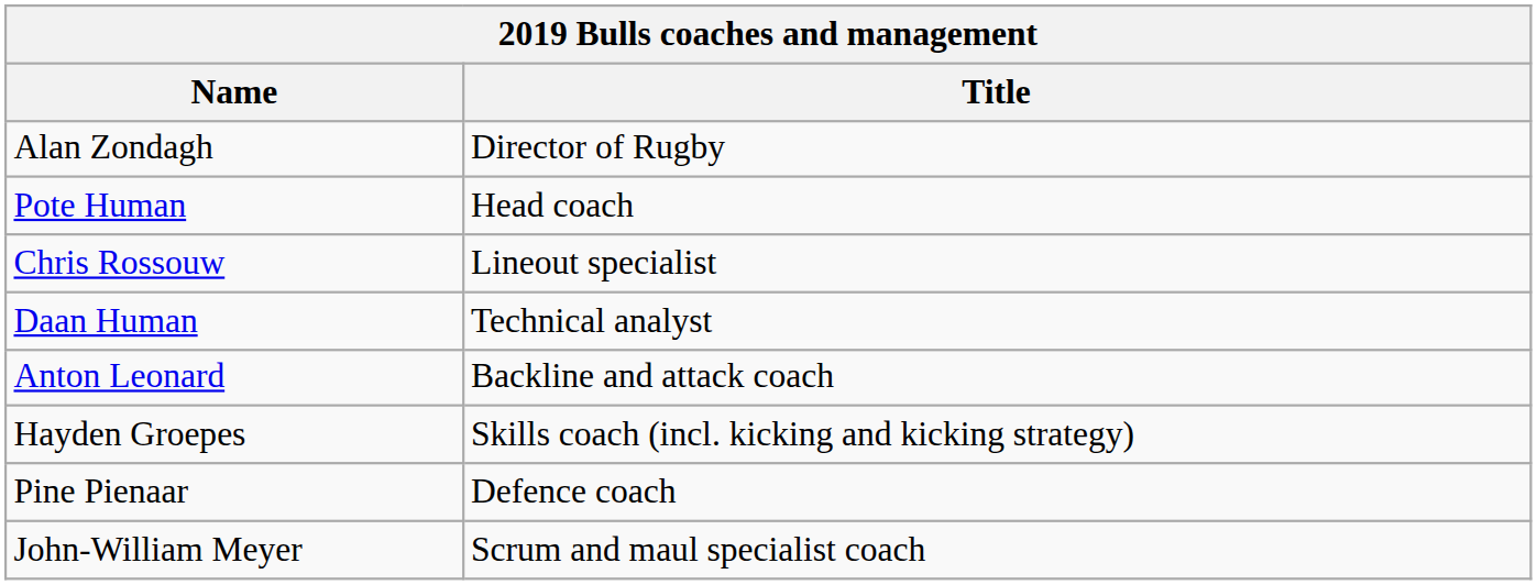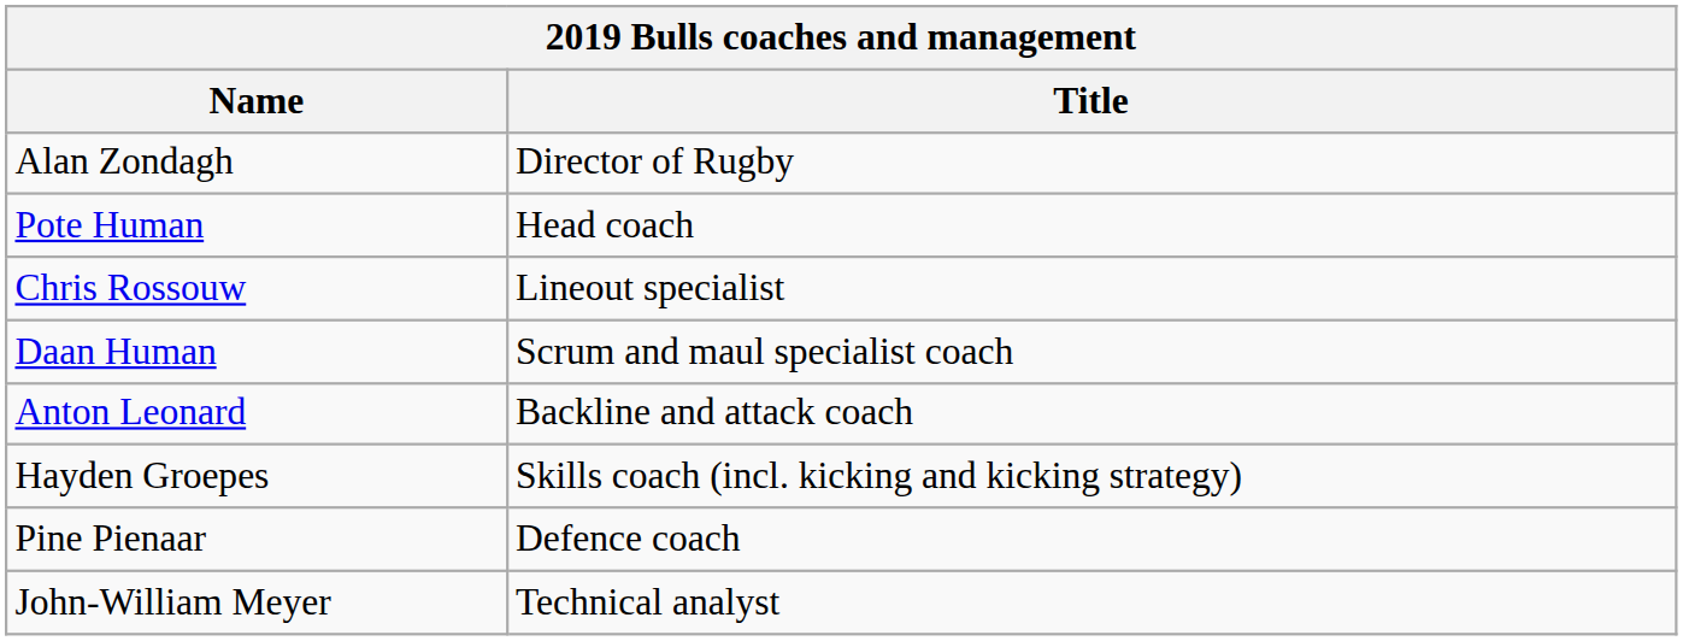 <table class="wikitable sortable" style="text-align:left; font-size:90%; width:40%">
 <tr>
 <th colspan=100%>2019 Bulls coaches and management</th>
 </tr>
 <tr>
 <th style="width:30%;">Name</th>
 <th style="width:70%;">Title</th>
 </tr>
 <tr>
 <td>Alan Zondagh</td>
 <td>Director of Rugby</td>
 </tr>
 <tr>
 <td><a href='#'>Pote Human</a></td>
 <td>Head coach</td>
 </tr>
 <tr>
 <td><a href='#'>Chris Rossouw</a></td>
 <td>Lineout specialist</td>
 </tr>
 <tr>
 <td><a href='#'>Daan Human</a></td>
-<td>Technical analyst</td>
+<td>Scrum and maul specialist coach</td>
 </tr>
 <tr>
 <td><a href='#'>Anton Leonard</a></td>
 <td>Backline and attack coach</td>
 </tr>
 <tr>
 <td>Hayden Groepes</td>
 <td>Skills coach (incl. kicking and kicking strategy)</td>
 </tr>
 <tr>
 <td>Pine Pienaar</td>
 <td>Defence coach</td>
 </tr>
 <tr>
 <td>John-William Meyer</td>
-<td>Scrum and maul specialist coach</td>
+<td>Technical analyst</td>
 </tr>
 </table>
